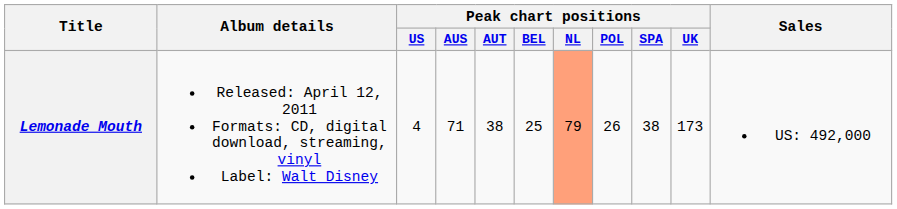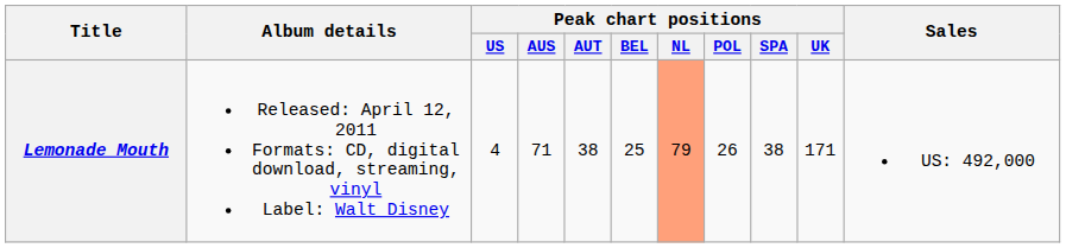 <table class="wikitable plainrowheaders" style="text-align:center;" border="1">
 <tr>
 <th scope="col" rowspan="2" style="width:10em;">Title</th>
 <th scope="col" rowspan="2" style="width:16em;">Album details</th>
 <th scope="col" colspan="8">Peak chart positions</th>
 <th scope="col" rowspan="2" style="width:12em;">Sales</th>
 </tr>
 <tr>
 <th scope="col" style="width:2.5em;font-size:90%;"><a href='#'>US</a><br></th>
 <th scope="col" style="width:2.5em;font-size:90%;"><a href='#'>AUS</a><br></th>
 <th scope="col" style="width:2.5em;font-size:90%;"><a href='#'>AUT</a><br></th>
 <th scope="col" style="width:2.5em;font-size:90%;"><a href='#'>BEL</a><br></th>
 <th scope="col" style="width:2.5em;font-size:90%;"><a href='#'>NL</a><br></th>
 <th scope="col" style="width:2.5em;font-size:90%;"><a href='#'>POL</a><br></th>
 <th scope="col" style="width:2.5em;font-size:90%;"><a href='#'>SPA</a><br></th>
 <th scope="col" style="width:2.5em;font-size:90%;"><a href='#'>UK</a><br></th>
 </tr>
 <tr>
 <th scope="row"><em><a href='#'>Lemonade Mouth</a></em></th>
 <td><br><ul><li>Released: April 12, 2011</li><li>Formats: CD, digital download, streaming, <a href='#'>vinyl</a></li><li>Label: <a href='#'>Walt Disney</a></li></ul></td>
 <td>4</td>
 <td>71</td>
 <td>38</td>
 <td>25</td>
 <td style="background: lightsalmon;">79</td>
 <td>26</td>
 <td>38</td>
-<td>173</td>
+<td>171</td>
 <td><br><ul><li>US: 492,000</li></ul></td>
 </tr>
 </table>
